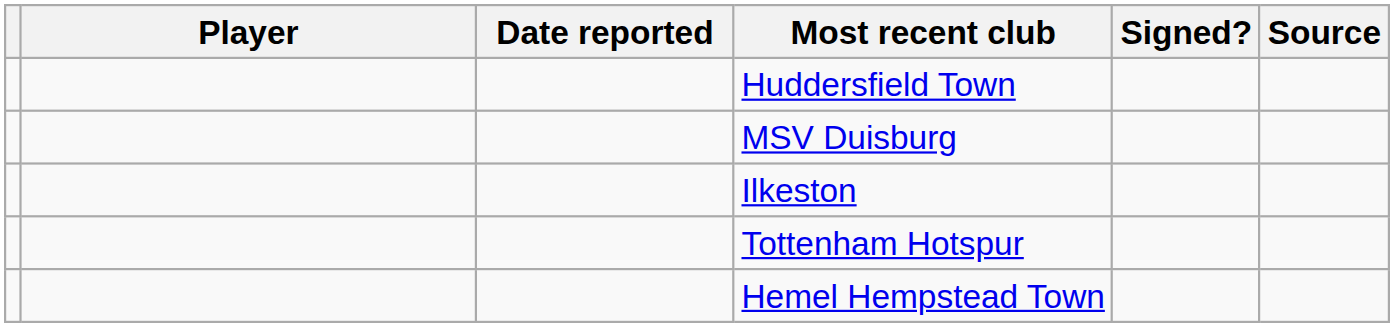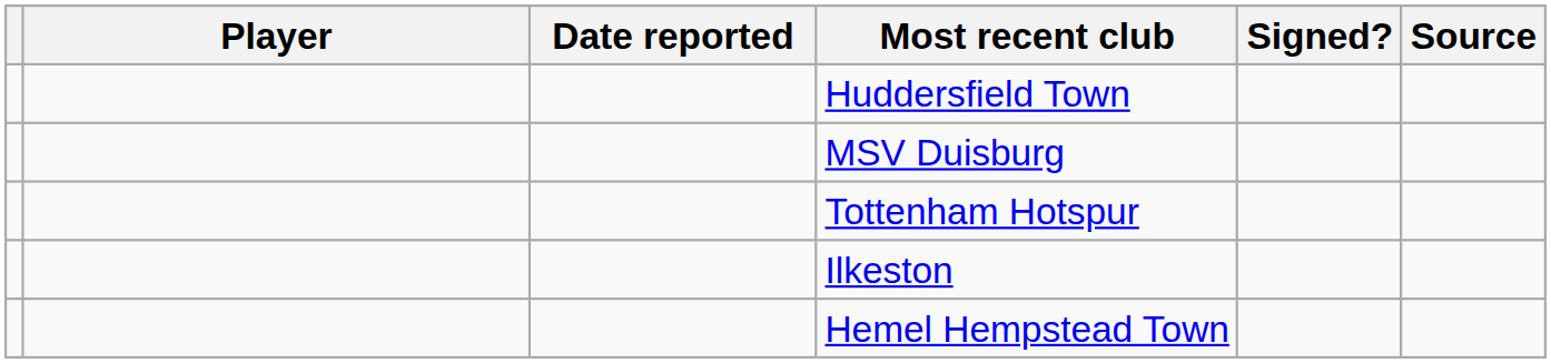 <table class="wikitable plainrowheaders sortable" style="font-size:95%">
 <tr>
 <th></th>
 <th scope="col" style="width:200px;">Player</th>
 <th scope="col" style="width:110px;">Date reported</th>
 <th>Most recent club</th>
 <th>Signed?</th>
 <th>Source</th>
 </tr>
 <tr>
 <td></td>
 <td></td>
 <td></td>
 <td><a href='#'>Huddersfield Town</a></td>
 <td></td>
 <td></td>
 </tr>
 <tr>
 <td></td>
 <td></td>
 <td></td>
 <td><a href='#'>MSV Duisburg</a></td>
 <td></td>
 <td></td>
 </tr>
 <tr>
 <td></td>
 <td></td>
 <td></td>
-<td><a href='#'>Ilkeston</a></td>
+<td><a href='#'>Tottenham Hotspur</a></td>
 <td></td>
 <td></td>
 </tr>
 <tr>
 <td></td>
 <td></td>
 <td></td>
-<td><a href='#'>Tottenham Hotspur</a></td>
+<td><a href='#'>Ilkeston</a></td>
 <td></td>
 <td></td>
 </tr>
 <tr>
 <td></td>
 <td></td>
 <td></td>
 <td><a href='#'>Hemel Hempstead Town</a></td>
 <td></td>
 <td></td>
 </tr>
 </table>
